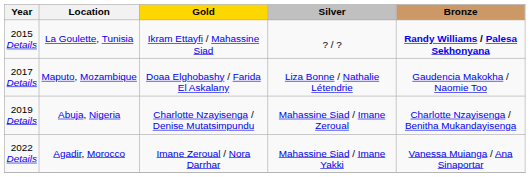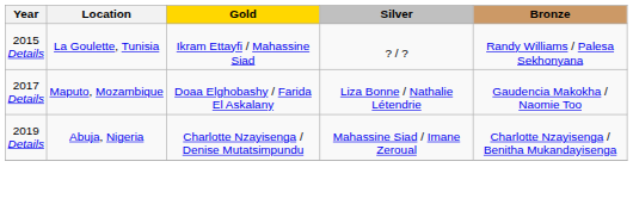 <table class="wikitable">
 <tr>
 <th>Year</th>
 <th>Location</th>
 <th scope=col colspan=1 style="width:200px; background: gold;">Gold</th>
 <th scope=col colspan=1 style="width:200px; background: silver;">Silver</th>
 <th scope=col colspan=1 style="width:200px; background: #cc9966;">Bronze</th>
 </tr>
 <tr align=center>
 <td>2015 <br><em><a href='#'>Details</a></em></td>
 <td><a href='#'>La Goulette</a>, <a href='#'>Tunisia</a></td>
 <td> <br> <a href='#'>Ikram Ettayfi</a> / <a href='#'>Mahassine Siad</a></td>
 <td> <br> ? / ?</td>
-<td><strong> <br> <a href='#'>Randy Williams</a> / <a href='#'>Palesa Sekhonyana</a></strong></td>
+<td> <br> <a href='#'>Randy Williams</a> / <a href='#'>Palesa Sekhonyana</a></td>
 </tr>
 <tr align=center>
 <td>2017 <br><em><a href='#'>Details</a></em></td>
 <td><a href='#'>Maputo</a>, <a href='#'>Mozambique</a></td>
 <td> <br> <a href='#'>Doaa Elghobashy</a> / <a href='#'>Farida El Askalany</a></td>
 <td> <br> <a href='#'>Liza Bonne</a> / <a href='#'>Nathalie Létendrie</a></td>
 <td> <br> <a href='#'>Gaudencia Makokha</a> / <a href='#'>Naomie Too</a></td>
 </tr>
 <tr align=center>
 <td>2019 <br><em><a href='#'>Details</a></em></td>
 <td><a href='#'>Abuja</a>, <a href='#'>Nigeria</a></td>
 <td> <br> <a href='#'>Charlotte Nzayisenga</a> / <a href='#'>Denise Mutatsimpundu</a></td>
 <td> <br> <a href='#'>Mahassine Siad</a> / <a href='#'>Imane Zeroual</a></td>
 <td> <br> <a href='#'>Charlotte Nzayisenga</a> / <a href='#'>Benitha Mukandayisenga</a></td>
 </tr>
-<tr align=center>
-<td>2022 <br><em><a href='#'>Details</a></em></td>
-<td><a href='#'>Agadir</a>, <a href='#'>Morocco</a></td>
-<td> <br> <a href='#'>Imane Zeroual</a> / <a href='#'>Nora Darrhar</a></td>
-<td> <br> <a href='#'>Mahassine Siad</a> / <a href='#'>Imane Yakki</a></td>
-<td> <br> <a href='#'>Vanessa Muianga</a> / <a href='#'>Ana Sinaportar</a></td>
-</tr>
 <tr>
 </tr>
 </table>
